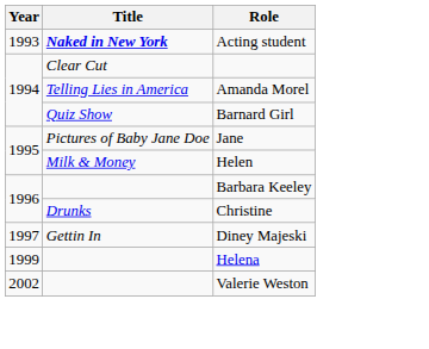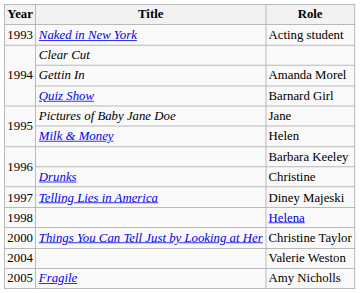 <table class="wikitable sortable">
 <tr>
 <th>Year</th>
 <th>Title</th>
 <th>Role</th>
 </tr>
 <tr>
 <td>1993</td>
-<td><strong><em><a href='#'>Naked in New York</a></em></strong></td>
+<td><em><a href='#'>Naked in New York</a></em></td>
 <td>Acting student</td>
 </tr>
 <tr>
 <td rowspan="3">1994</td>
 <td><em>Clear Cut</em></td>
 <td></td>
 </tr>
 <tr>
-<td><em><a href='#'>Telling Lies in America</a></em></td>
+<td><em>Gettin In</em></td>
 <td>Amanda Morel</td>
 </tr>
 <tr>
 <td><em><a href='#'>Quiz Show</a></em></td>
 <td>Barnard Girl</td>
 </tr>
 <tr>
 <td rowspan="2">1995</td>
 <td><em>Pictures of Baby Jane Doe</em></td>
 <td>Jane</td>
 </tr>
 <tr>
 <td><em><a href='#'>Milk & Money</a></em></td>
 <td>Helen</td>
 </tr>
 <tr>
 <td rowspan="2">1996</td>
 <td><em></em></td>
 <td>Barbara Keeley</td>
 </tr>
 <tr>
 <td><em><a href='#'>Drunks</a></em></td>
 <td>Christine</td>
 </tr>
 <tr>
 <td>1997</td>
-<td><em>Gettin In</em></td>
+<td><em><a href='#'>Telling Lies in America</a></em></td>
 <td>Diney Majeski</td>
 </tr>
 <tr>
-<td>1999</td>
+<td>1998</td>
 <td><em></em></td>
 <td><a href='#'>Helena</a></td>
 </tr>
 <tr>
-<td>2002</td>
+<td>2000</td>
+<td><em><a href='#'>Things You Can Tell Just by Looking at Her</a></em></td>
+<td>Christine Taylor</td>
+</tr>
+<tr>
+<td>2004</td>
 <td><em></em></td>
 <td>Valerie Weston</td>
 </tr>
+<tr>
+<td>2005</td>
+<td><em><a href='#'>Fragile</a></em></td>
+<td>Amy Nicholls</td>
+</tr>
 </table>
